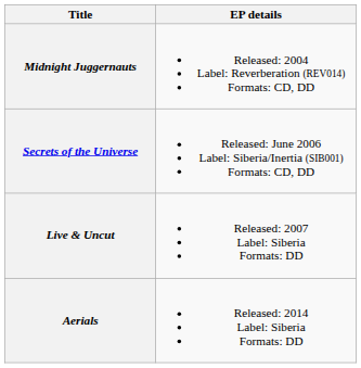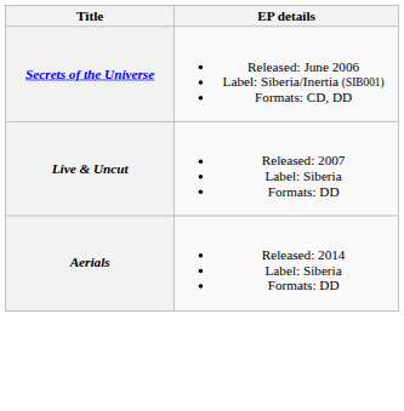 <table class="wikitable plainrowheaders" style="text-align:center;" border="1">
 <tr>
 <th scope="col" style="width:12em;">Title</th>
 <th scope="col" style="width:16em;">EP details</th>
-</tr>
-<tr>
-<th scope="row"><em>Midnight Juggernauts</em></th>
-<td><br><ul><li>Released: 2004</li><li>Label: Reverberation <small>(REV014)</small></li><li>Formats: CD, DD</li></ul></td>
 </tr>
 <tr>
 <th scope="row"><em><a href='#'>Secrets of the Universe</a></em></th>
 <td><br><ul><li>Released: June 2006</li><li>Label: Siberia/Inertia <small>(SIB001)</small></li><li>Formats: CD, DD</li></ul></td>
 </tr>
 <tr>
 <th scope="row"><em>Live & Uncut</em></th>
 <td><br><ul><li>Released: 2007</li><li>Label: Siberia</li><li>Formats: DD</li></ul></td>
 </tr>
 <tr>
 <th scope="row"><em>Aerials</em></th>
 <td><br><ul><li>Released: 2014</li><li>Label: Siberia</li><li>Formats: DD</li></ul></td>
 </tr>
 </table>
